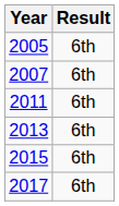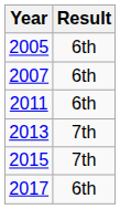 <table class="wikitable" style="text-align:center">
 <tr>
 <th>Year</th>
 <th>Result</th>
 </tr>
 <tr>
 <td><a href='#'>2005</a></td>
 <td>6th</td>
 </tr>
 <tr>
 <td><a href='#'>2007</a></td>
 <td>6th</td>
 </tr>
 <tr>
 <td><a href='#'>2011</a></td>
 <td>6th</td>
 </tr>
 <tr>
 <td><a href='#'>2013</a></td>
-<td>6th</td>
+<td>7th</td>
 </tr>
 <tr>
 <td><a href='#'>2015</a></td>
-<td>6th</td>
+<td>7th</td>
 </tr>
 <tr>
 <td><a href='#'>2017</a></td>
 <td>6th</td>
 </tr>
 </table>
